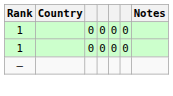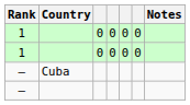 <table class="wikitable sortable" style="text-align: center;">
 <tr>
 <th>Rank</th>
 <th>Country</th>
 <th></th>
 <th></th>
 <th></th>
 <th></th>
 <th>Notes</th>
 </tr>
 <tr style="background:#cfc;">
 <td>1</td>
 <td align=left></td>
 <td>0</td>
 <td>0</td>
 <td>0</td>
 <td>0</td>
 <td></td>
 </tr>
 <tr style="background:#cfc;">
 <td>1</td>
 <td align=left></td>
 <td>0</td>
 <td>0</td>
 <td>0</td>
 <td>0</td>
 <td></td>
 </tr>
 <tr>
 <td>–</td>
+<td align=left> Cuba</td>
+<td></td>
+<td></td>
+<td></td>
+<td></td>
+<td></td>
+</tr>
+<tr>
+<td>–</td>
 <td align=left></td>
 <td></td>
 <td></td>
 <td></td>
 <td></td>
 <td></td>
 </tr>
 </table>
